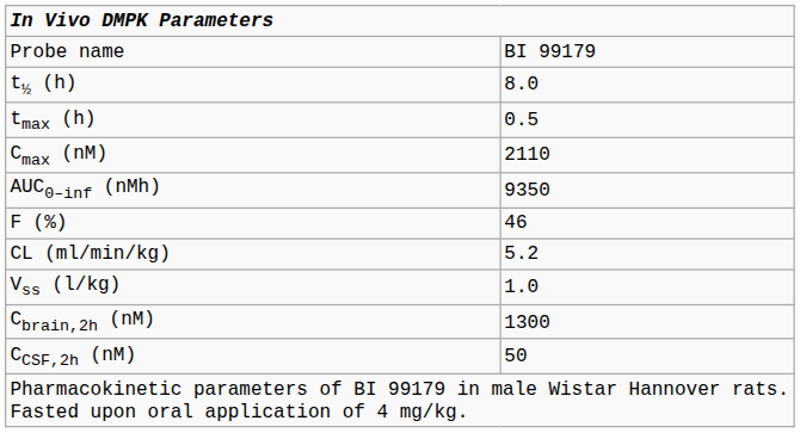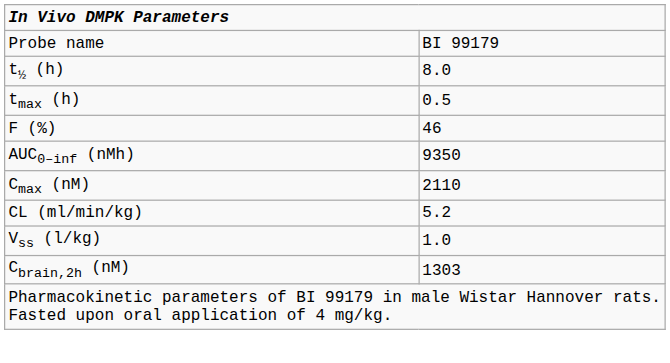 <table class="wikitable">
 <tr>
 <td colspan="2"><strong><em>In Vivo<em> DMPK Parameters<strong></td>
 </tr>
 <tr>
 <td>Probe name</td>
 <td>BI  99179</td>
 </tr>
 <tr>
 <td>t<sub>½</sub> (h)</td>
 <td>8.0</td>
 </tr>
 <tr>
 <td>t<sub>max</sub> (h)</td>
 <td>0.5</td>
 </tr>
 <tr>
-<td>C<sub>max</sub> (nM)</td>
-<td>2110</td>
+<td>F (%)</td>
+<td>46</td>
 </tr>
 <tr>
 <td>AUC<sub>0–inf</sub> (nMh)</td>
 <td>9350</td>
 </tr>
 <tr>
-<td>F (%)</td>
-<td>46</td>
+<td>C<sub>max</sub> (nM)</td>
+<td>2110</td>
 </tr>
 <tr>
 <td>CL (ml/min/kg)</td>
 <td>5.2</td>
 </tr>
 <tr>
 <td>V<sub>ss</sub> (l/kg)</td>
 <td>1.0</td>
 </tr>
 <tr>
 <td>C<sub>brain,2h</sub> (nM)</td>
-<td>1300</td>
-</tr>
-<tr>
-<td>C<sub>CSF,2h</sub> (nM)</td>
-<td>50</td>
+<td>1303</td>
 </tr>
 <tr>
 <td colspan="2">Pharmacokinetic  parameters of BI 99179 in male Wistar Hannover rats.<br>Fasted  upon oral application of 4 mg/kg.</td>
 </tr>
 </table>
